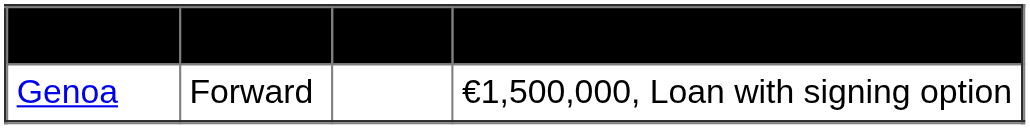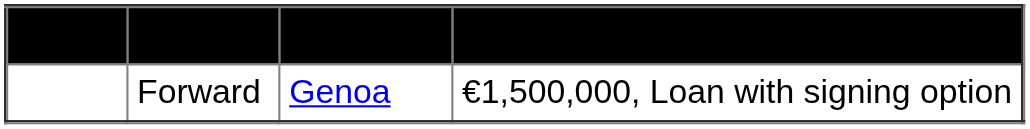 <table border="2" cellpadding="4" style="border-collapse:collapse;">
 <tr style="background:#000; text-align:center;">
+<th><span><strong> Player</strong></span></th>
+<th><span><strong> Position</strong></span></th>
 <th><span><strong> New Club</strong></span></th>
-<th><span><strong> Position</strong></span></th>
-<th><span><strong> Player</strong></span></th>
 <th><span><strong> Details</strong></span></th>
 </tr>
 <tr>
+<td> </td>
+<td>Forward</td>
 <td><a href='#'>Genoa</a></td>
-<td>Forward</td>
-<td> </td>
 <td>€1,500,000, Loan with signing option</td>
 </tr>
 </table>
